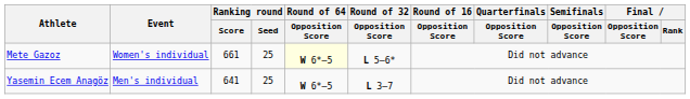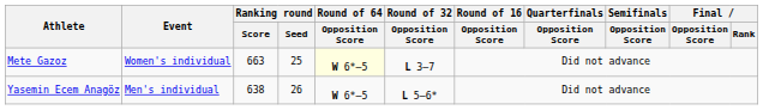 <table class="wikitable" style="font-size:90%">
 <tr>
 <th rowspan=2>Athlete</th>
 <th rowspan=2>Event</th>
 <th colspan="2">Ranking round</th>
 <th>Round of 64</th>
 <th>Round of 32</th>
 <th>Round of 16</th>
 <th>Quarterfinals</th>
 <th>Semifinals</th>
 <th colspan="2">Final / </th>
 </tr>
 <tr style="font-size:95%">
 <th>Score</th>
 <th>Seed</th>
 <th>Opposition<br>Score</th>
 <th>Opposition<br>Score</th>
 <th>Opposition<br>Score</th>
 <th>Opposition<br>Score</th>
 <th>Opposition<br>Score</th>
 <th>Opposition<br>Score</th>
 <th>Rank</th>
 </tr>
 <tr align=center>
 <td align=left><a href='#'>Mete Gazoz</a></td>
 <td align=left><a href='#'>Women's individual</a></td>
-<td>661</td>
+<td>663</td>
 <td>25</td>
 <td style="background: lightyellow;"><br><strong>W</strong> 6*–5</td>
-<td><br><strong>L</strong> 5–6*</td>
+<td><br><strong>L</strong> 3–7</td>
 <td colspan=5>Did not advance</td>
 </tr>
 <tr align=center>
 <td align=left><a href='#'>Yasemin Ecem Anagöz</a></td>
 <td align=left><a href='#'>Men's individual</a></td>
-<td>641</td>
-<td>25</td>
+<td>638</td>
+<td>26</td>
 <td><br><strong>W</strong> 6*–5</td>
-<td><br><strong>L</strong> 3–7</td>
+<td><br><strong>L</strong> 5–6*</td>
 <td colspan=5>Did not advance</td>
 </tr>
 </table>
